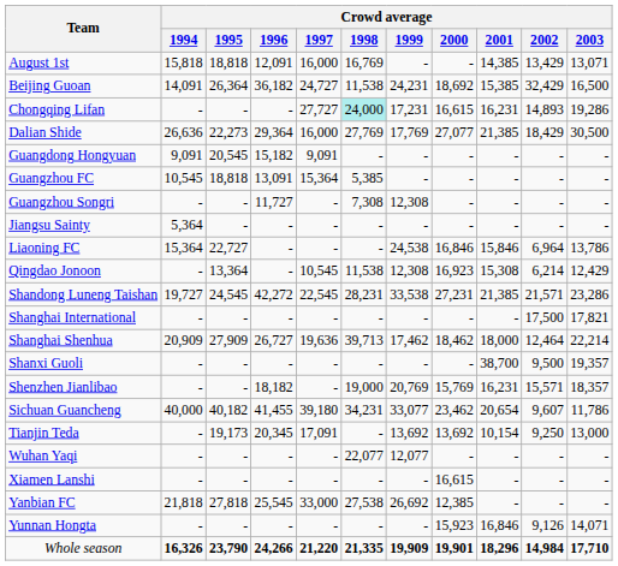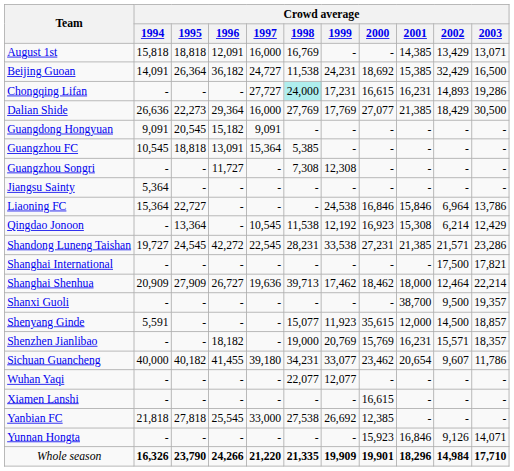 <table class="wikitable sortable" style="font-size:90%; text-align:right">
 <tr>
 <th rowspan=2>Team</th>
 <th colspan=10>Crowd average</th>
 </tr>
 <tr>
 <th><a href='#'>1994</a></th>
 <th><a href='#'>1995</a></th>
 <th><a href='#'>1996</a></th>
 <th><a href='#'>1997</a></th>
 <th><a href='#'>1998</a></th>
 <th><a href='#'>1999</a></th>
 <th><a href='#'>2000</a></th>
 <th><a href='#'>2001</a></th>
 <th><a href='#'>2002</a></th>
 <th><a href='#'>2003</a></th>
 </tr>
 <tr>
 <td align=left><a href='#'>August 1st</a></td>
 <td>15,818</td>
 <td>18,818</td>
 <td>12,091</td>
 <td>16,000</td>
 <td>16,769</td>
 <td>-</td>
 <td>-</td>
 <td>14,385</td>
 <td>13,429</td>
 <td>13,071</td>
 </tr>
 <tr>
 <td align=left><a href='#'>Beijing Guoan</a></td>
 <td>14,091</td>
 <td>26,364</td>
 <td>36,182</td>
 <td>24,727</td>
 <td>11,538</td>
 <td>24,231</td>
 <td>18,692</td>
 <td>15,385</td>
 <td>32,429</td>
 <td>16,500</td>
 </tr>
 <tr>
 <td align=left><a href='#'>Chongqing Lifan</a></td>
 <td>-</td>
 <td>-</td>
 <td>-</td>
 <td>27,727</td>
 <td style="background: paleturquoise;">24,000</td>
 <td>17,231</td>
 <td>16,615</td>
 <td>16,231</td>
 <td>14,893</td>
 <td>19,286</td>
 </tr>
 <tr>
 <td align=left><a href='#'>Dalian Shide</a></td>
 <td>26,636</td>
 <td>22,273</td>
 <td>29,364</td>
 <td>16,000</td>
 <td>27,769</td>
 <td>17,769</td>
 <td>27,077</td>
 <td>21,385</td>
 <td>18,429</td>
 <td>30,500</td>
 </tr>
 <tr>
 <td align=left><a href='#'>Guangdong Hongyuan</a></td>
 <td>9,091</td>
 <td>20,545</td>
 <td>15,182</td>
 <td>9,091</td>
 <td>-</td>
 <td>-</td>
 <td>-</td>
 <td>-</td>
 <td>-</td>
 <td>-</td>
 </tr>
 <tr>
 <td align=left><a href='#'>Guangzhou FC</a></td>
 <td>10,545</td>
 <td>18,818</td>
 <td>13,091</td>
 <td>15,364</td>
 <td>5,385</td>
 <td>-</td>
 <td>-</td>
 <td>-</td>
 <td>-</td>
 <td>-</td>
 </tr>
 <tr>
 <td align=left><a href='#'>Guangzhou Songri</a></td>
 <td>-</td>
 <td>-</td>
 <td>11,727</td>
 <td>-</td>
 <td>7,308</td>
 <td>12,308</td>
 <td>-</td>
 <td>-</td>
 <td>-</td>
 <td>-</td>
 </tr>
 <tr>
 <td align=left><a href='#'>Jiangsu Sainty</a></td>
 <td>5,364</td>
 <td>-</td>
 <td>-</td>
 <td>-</td>
 <td>-</td>
 <td>-</td>
 <td>-</td>
 <td>-</td>
 <td>-</td>
 <td>-</td>
 </tr>
 <tr>
 <td align=left><a href='#'>Liaoning FC</a></td>
 <td>15,364</td>
 <td>22,727</td>
 <td>-</td>
 <td>-</td>
 <td>-</td>
 <td>24,538</td>
 <td>16,846</td>
 <td>15,846</td>
 <td>6,964</td>
 <td>13,786</td>
 </tr>
 <tr>
 <td align=left><a href='#'>Qingdao Jonoon</a></td>
 <td>-</td>
 <td>13,364</td>
 <td>-</td>
 <td>10,545</td>
 <td>11,538</td>
-<td>12,308</td>
+<td>12,192</td>
 <td>16,923</td>
 <td>15,308</td>
 <td>6,214</td>
 <td>12,429</td>
 </tr>
 <tr>
 <td align=left><a href='#'>Shandong Luneng Taishan</a></td>
 <td>19,727</td>
 <td>24,545</td>
 <td>42,272</td>
 <td>22,545</td>
 <td>28,231</td>
 <td>33,538</td>
 <td>27,231</td>
 <td>21,385</td>
 <td>21,571</td>
 <td>23,286</td>
 </tr>
 <tr>
 <td align=left><a href='#'>Shanghai International</a></td>
 <td>-</td>
 <td>-</td>
 <td>-</td>
 <td>-</td>
 <td>-</td>
 <td>-</td>
 <td>-</td>
 <td>-</td>
 <td>17,500</td>
 <td>17,821</td>
 </tr>
 <tr>
 <td align=left><a href='#'>Shanghai Shenhua</a></td>
 <td>20,909</td>
 <td>27,909</td>
 <td>26,727</td>
 <td>19,636</td>
 <td>39,713</td>
 <td>17,462</td>
 <td>18,462</td>
 <td>18,000</td>
 <td>12,464</td>
 <td>22,214</td>
 </tr>
 <tr>
 <td align=left><a href='#'>Shanxi Guoli</a></td>
 <td>-</td>
 <td>-</td>
 <td>-</td>
 <td>-</td>
 <td>-</td>
 <td>-</td>
 <td>-</td>
 <td>38,700</td>
 <td>9,500</td>
 <td>19,357</td>
 </tr>
 <tr>
+<td align=left><a href='#'>Shenyang Ginde</a></td>
+<td>5,591</td>
+<td>-</td>
+<td>-</td>
+<td>-</td>
+<td>15,077</td>
+<td>11,923</td>
+<td>35,615</td>
+<td>12,000</td>
+<td>14,500</td>
+<td>18,857</td>
+</tr>
+<tr>
 <td align=left><a href='#'>Shenzhen Jianlibao</a></td>
 <td>-</td>
 <td>-</td>
 <td>18,182</td>
 <td>-</td>
 <td>19,000</td>
 <td>20,769</td>
 <td>15,769</td>
 <td>16,231</td>
 <td>15,571</td>
 <td>18,357</td>
 </tr>
 <tr>
 <td align=left><a href='#'>Sichuan Guancheng</a></td>
 <td>40,000</td>
 <td>40,182</td>
 <td>41,455</td>
 <td>39,180</td>
 <td>34,231</td>
 <td>33,077</td>
 <td>23,462</td>
 <td>20,654</td>
 <td>9,607</td>
 <td>11,786</td>
-</tr>
-<tr>
-<td align=left><a href='#'>Tianjin Teda</a></td>
-<td>-</td>
-<td>19,173</td>
-<td>20,345</td>
-<td>17,091</td>
-<td>-</td>
-<td>13,692</td>
-<td>13,692</td>
-<td>10,154</td>
-<td>9,250</td>
-<td>13,000</td>
 </tr>
 <tr>
 <td align=left><a href='#'>Wuhan Yaqi</a></td>
 <td>-</td>
 <td>-</td>
 <td>-</td>
 <td>-</td>
 <td>22,077</td>
 <td>12,077</td>
 <td>-</td>
 <td>-</td>
 <td>-</td>
 <td>-</td>
 </tr>
 <tr>
 <td align=left><a href='#'>Xiamen Lanshi</a></td>
 <td>-</td>
 <td>-</td>
 <td>-</td>
 <td>-</td>
 <td>-</td>
 <td>-</td>
 <td>16,615</td>
 <td>-</td>
 <td>-</td>
 <td>-</td>
 </tr>
 <tr>
 <td align=left><a href='#'>Yanbian FC</a></td>
 <td>21,818</td>
 <td>27,818</td>
 <td>25,545</td>
 <td>33,000</td>
 <td>27,538</td>
 <td>26,692</td>
 <td>12,385</td>
 <td>-</td>
 <td>-</td>
 <td>-</td>
 </tr>
 <tr>
 <td align=left><a href='#'>Yunnan Hongta</a></td>
 <td>-</td>
 <td>-</td>
 <td>-</td>
 <td>-</td>
 <td>-</td>
 <td>-</td>
 <td>15,923</td>
 <td>16,846</td>
 <td>9,126</td>
 <td>14,071</td>
 </tr>
 <tr>
 <td align=center><em>Whole season</em></td>
 <td><strong>16,326</strong></td>
 <td><strong>23,790</strong></td>
 <td><strong>24,266</strong></td>
 <td><strong>21,220</strong></td>
 <td><strong>21,335</strong></td>
 <td><strong>19,909</strong></td>
 <td><strong>19,901</strong></td>
 <td><strong>18,296</strong></td>
 <td><strong>14,984</strong></td>
 <td><strong>17,710</strong></td>
 </tr>
 </table>
